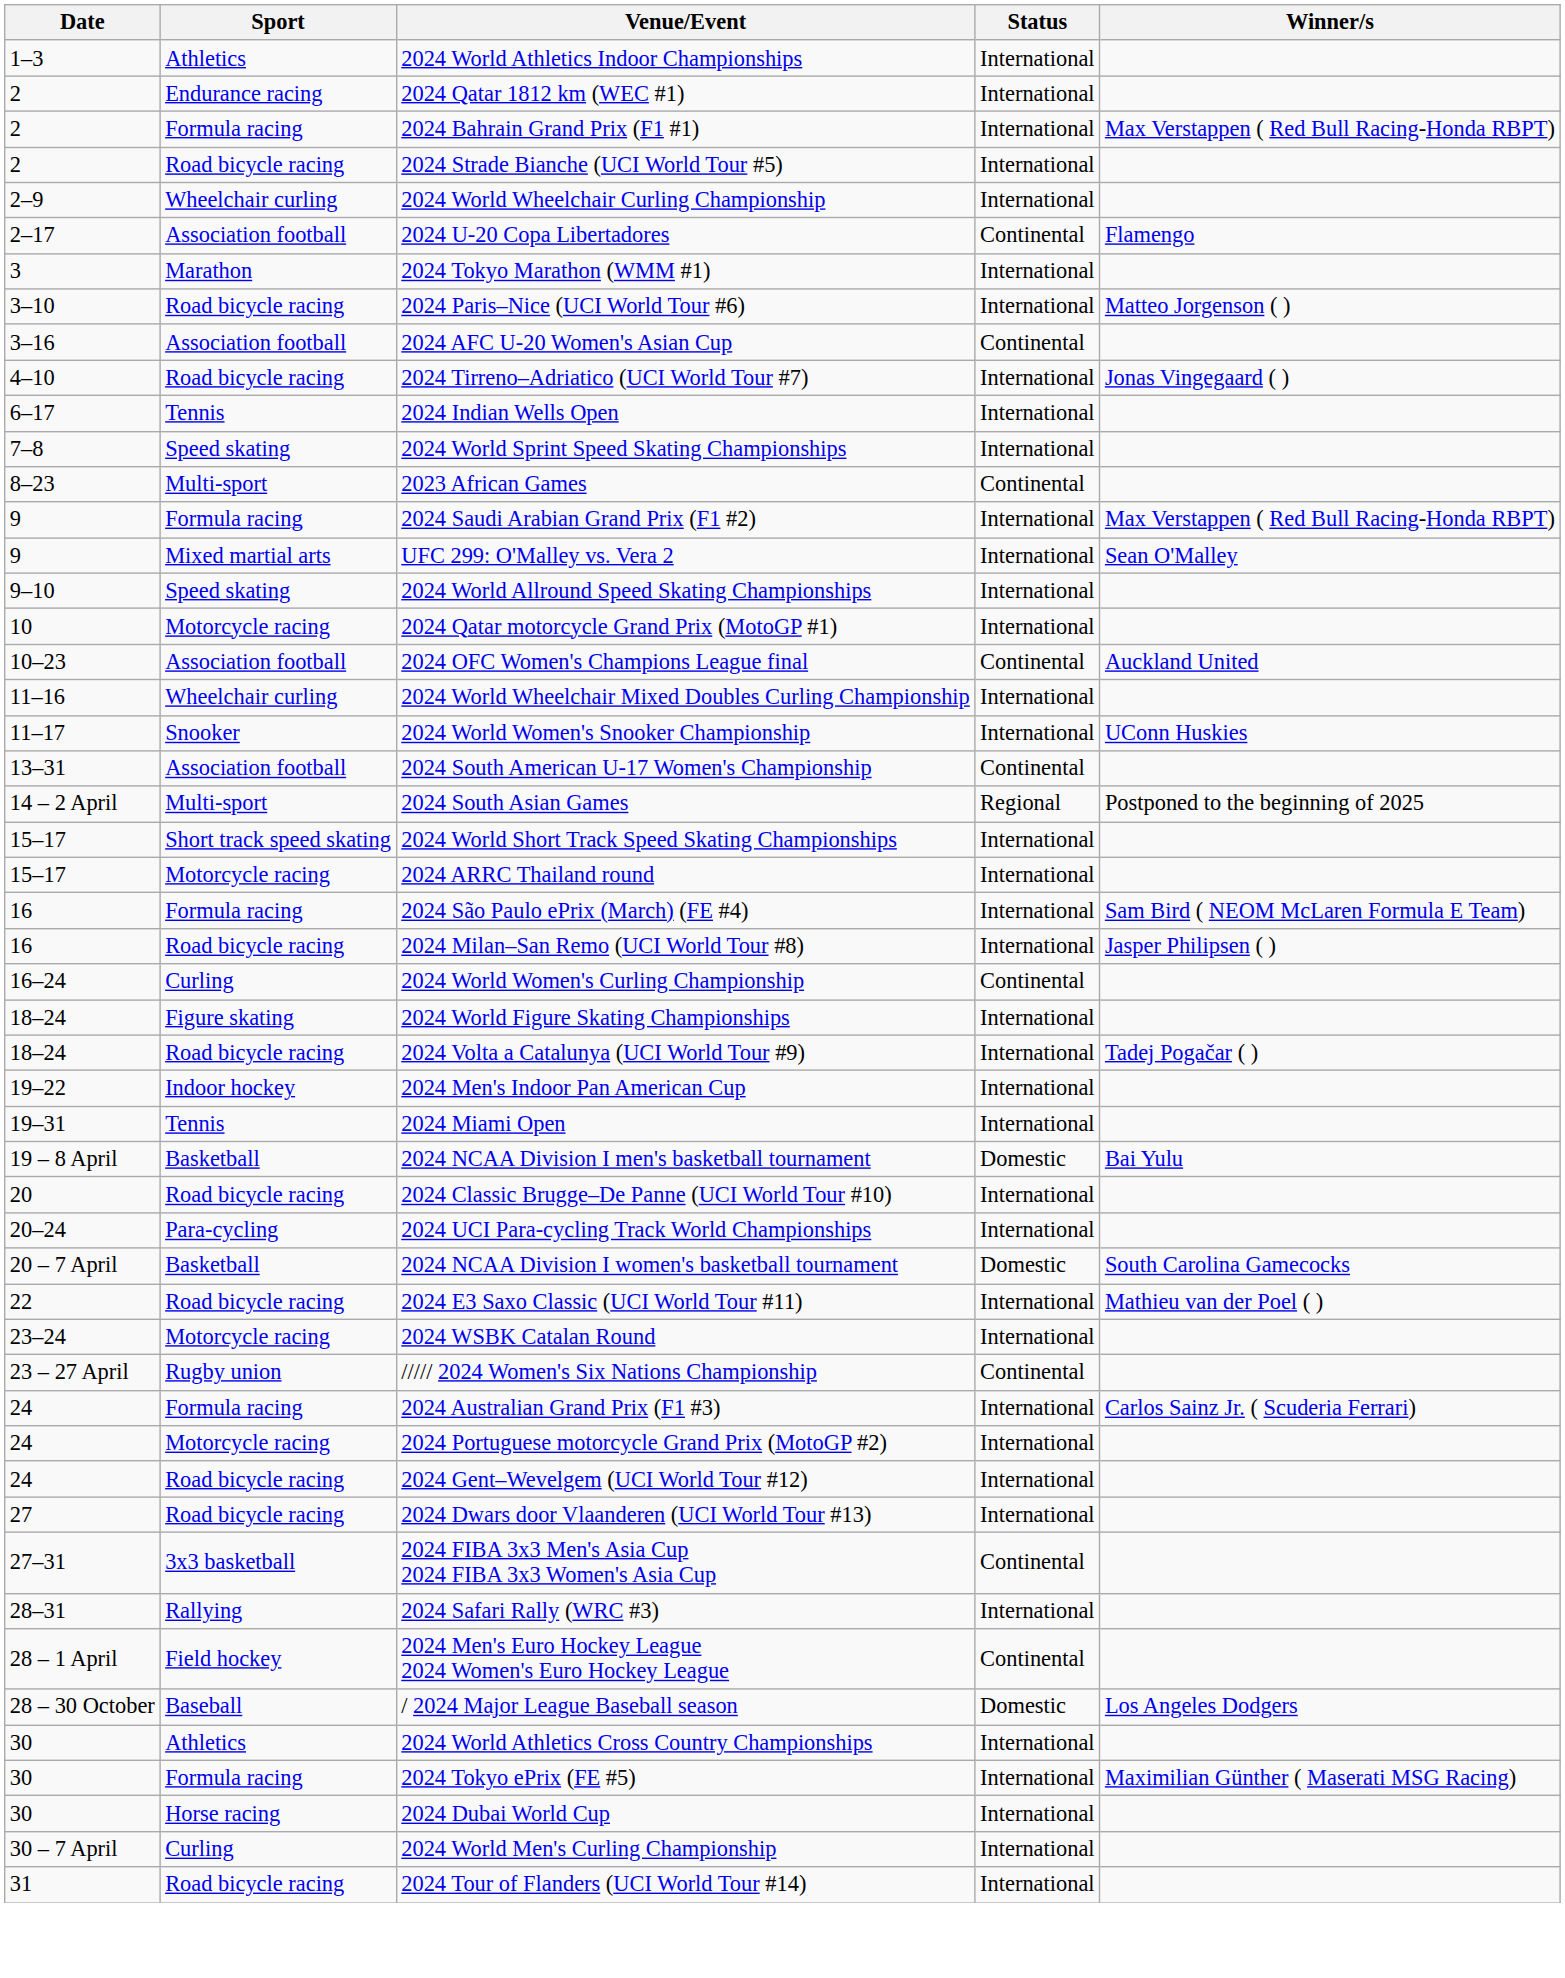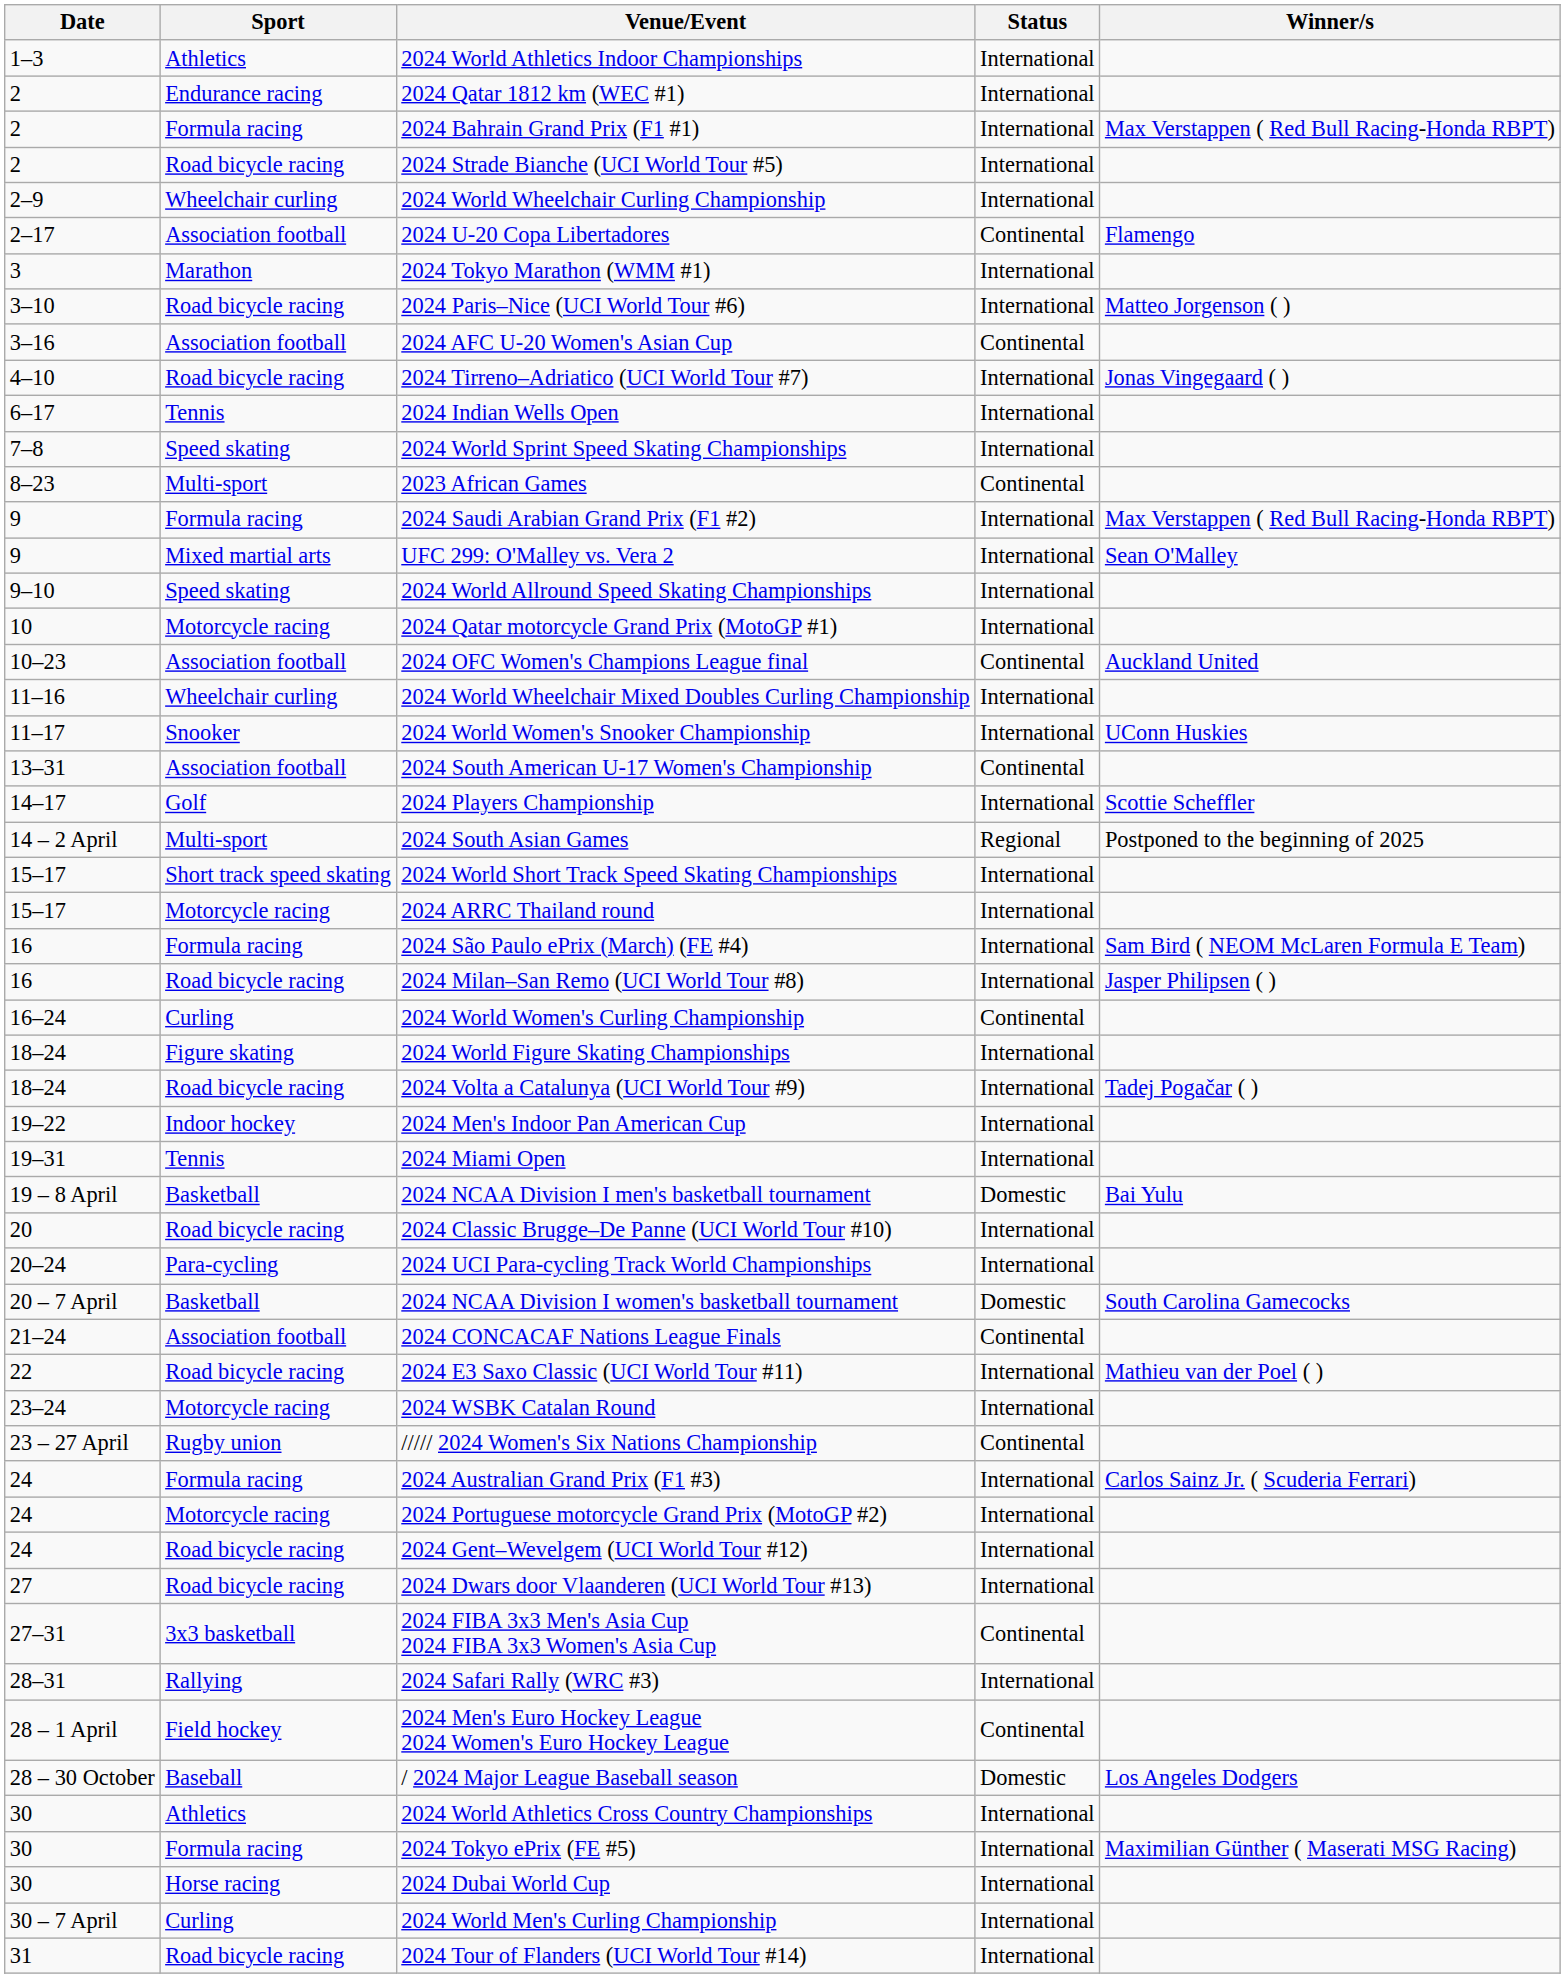 <table class="wikitable source">
 <tr>
 <th>Date</th>
 <th>Sport</th>
 <th>Venue/Event</th>
 <th>Status</th>
 <th>Winner/s</th>
 </tr>
 <tr>
 <td>1–3</td>
 <td><a href='#'>Athletics</a></td>
 <td> <a href='#'>2024 World Athletics Indoor Championships</a></td>
 <td>International</td>
 <td></td>
 </tr>
 <tr>
 <td>2</td>
 <td><a href='#'>Endurance racing</a></td>
 <td> <a href='#'>2024 Qatar 1812 km</a> (<a href='#'>WEC</a> #1)</td>
 <td>International</td>
 <td></td>
 </tr>
 <tr>
 <td>2</td>
 <td><a href='#'>Formula racing</a></td>
 <td> <a href='#'>2024 Bahrain Grand Prix</a> (<a href='#'>F1</a> #1)</td>
 <td>International</td>
 <td> <a href='#'>Max Verstappen</a> ( <a href='#'>Red Bull Racing</a>-<a href='#'>Honda RBPT</a>)</td>
 </tr>
 <tr>
 <td>2</td>
 <td><a href='#'>Road bicycle racing</a></td>
 <td> <a href='#'>2024 Strade Bianche</a> (<a href='#'>UCI World Tour</a> #5)</td>
 <td>International</td>
 <td></td>
 </tr>
 <tr>
 <td>2–9</td>
 <td><a href='#'>Wheelchair curling</a></td>
 <td> <a href='#'>2024 World Wheelchair Curling Championship</a></td>
 <td>International</td>
 <td></td>
 </tr>
 <tr>
 <td>2–17</td>
 <td><a href='#'>Association football</a></td>
 <td> <a href='#'>2024 U-20 Copa Libertadores</a></td>
 <td>Continental</td>
 <td> <a href='#'>Flamengo</a></td>
 </tr>
 <tr>
 <td>3</td>
 <td><a href='#'>Marathon</a></td>
 <td> <a href='#'>2024 Tokyo Marathon</a> (<a href='#'>WMM</a> #1)</td>
 <td>International</td>
 <td></td>
 </tr>
 <tr>
 <td>3–10</td>
 <td><a href='#'>Road bicycle racing</a></td>
 <td> <a href='#'>2024 Paris–Nice</a> (<a href='#'>UCI World Tour</a> #6)</td>
 <td>International</td>
 <td> <a href='#'>Matteo Jorgenson</a> ( )</td>
 </tr>
 <tr>
 <td>3–16</td>
 <td><a href='#'>Association football</a></td>
 <td> <a href='#'>2024 AFC U-20 Women's Asian Cup</a></td>
 <td>Continental</td>
 <td></td>
 </tr>
 <tr>
 <td>4–10</td>
 <td><a href='#'>Road bicycle racing</a></td>
 <td> <a href='#'>2024 Tirreno–Adriatico</a> (<a href='#'>UCI World Tour</a> #7)</td>
 <td>International</td>
 <td> <a href='#'>Jonas Vingegaard</a> ( )</td>
 </tr>
 <tr>
 <td>6–17</td>
 <td><a href='#'>Tennis</a></td>
 <td> <a href='#'>2024 Indian Wells Open</a></td>
 <td>International</td>
 <td></td>
 </tr>
 <tr>
 <td>7–8</td>
 <td><a href='#'>Speed skating</a></td>
 <td> <a href='#'>2024 World Sprint Speed Skating Championships</a></td>
 <td>International</td>
 <td></td>
 </tr>
 <tr>
 <td>8–23</td>
 <td><a href='#'>Multi-sport</a></td>
 <td> <a href='#'>2023 African Games</a></td>
 <td>Continental</td>
 <td></td>
 </tr>
 <tr>
 <td>9</td>
 <td><a href='#'>Formula racing</a></td>
 <td> <a href='#'>2024 Saudi Arabian Grand Prix</a> (<a href='#'>F1</a> #2)</td>
 <td>International</td>
 <td> <a href='#'>Max Verstappen</a> ( <a href='#'>Red Bull Racing</a>-<a href='#'>Honda RBPT</a>)</td>
 </tr>
 <tr>
 <td>9</td>
 <td><a href='#'>Mixed martial arts</a></td>
 <td> <a href='#'>UFC 299: O'Malley vs. Vera 2</a></td>
 <td>International</td>
 <td> <a href='#'>Sean O'Malley</a></td>
 </tr>
 <tr>
 <td>9–10</td>
 <td><a href='#'>Speed skating</a></td>
 <td> <a href='#'>2024 World Allround Speed Skating Championships</a></td>
 <td>International</td>
 <td></td>
 </tr>
 <tr>
 <td>10</td>
 <td><a href='#'>Motorcycle racing</a></td>
 <td> <a href='#'>2024 Qatar motorcycle Grand Prix</a> (<a href='#'>MotoGP</a> #1)</td>
 <td>International</td>
 <td></td>
 </tr>
 <tr>
 <td>10–23</td>
 <td><a href='#'>Association football</a></td>
 <td> <a href='#'>2024 OFC Women's Champions League final</a></td>
 <td>Continental</td>
 <td> <a href='#'>Auckland United</a></td>
 </tr>
 <tr>
 <td>11–16</td>
 <td><a href='#'>Wheelchair curling</a></td>
 <td> <a href='#'>2024 World Wheelchair Mixed Doubles Curling Championship</a></td>
 <td>International</td>
 <td></td>
 </tr>
 <tr>
 <td>11–17</td>
 <td><a href='#'>Snooker</a></td>
 <td> <a href='#'>2024 World Women's Snooker Championship</a></td>
 <td>International</td>
 <td> <a href='#'>UConn Huskies</a></td>
 </tr>
 <tr>
 <td>13–31</td>
 <td><a href='#'>Association football</a></td>
 <td> <a href='#'>2024 South American U-17 Women's Championship</a></td>
 <td>Continental</td>
 <td></td>
 </tr>
 <tr>
+<td>14–17</td>
+<td><a href='#'>Golf</a></td>
+<td> <a href='#'>2024 Players Championship</a></td>
+<td>International</td>
+<td> <a href='#'>Scottie Scheffler</a></td>
+</tr>
+<tr>
 <td>14 – 2 April</td>
 <td><a href='#'>Multi-sport</a></td>
 <td> <a href='#'>2024 South Asian Games</a></td>
 <td>Regional</td>
 <td>Postponed to the beginning of 2025 </td>
 </tr>
 <tr>
 <td>15–17</td>
 <td><a href='#'>Short track speed skating</a></td>
 <td> <a href='#'>2024 World Short Track Speed Skating Championships</a></td>
 <td>International</td>
 <td></td>
 </tr>
 <tr>
 <td>15–17</td>
 <td><a href='#'>Motorcycle racing</a></td>
 <td> <a href='#'>2024 ARRC Thailand round</a></td>
 <td>International</td>
 <td></td>
 </tr>
 <tr>
 <td>16</td>
 <td><a href='#'>Formula racing</a></td>
 <td> <a href='#'>2024 São Paulo ePrix (March)</a> (<a href='#'>FE</a> #4)</td>
 <td>International</td>
 <td> <a href='#'>Sam Bird</a> ( <a href='#'>NEOM McLaren Formula E Team</a>)</td>
 </tr>
 <tr>
 <td>16</td>
 <td><a href='#'>Road bicycle racing</a></td>
 <td> <a href='#'>2024 Milan–San Remo</a> (<a href='#'>UCI World Tour</a> #8)</td>
 <td>International</td>
 <td> <a href='#'>Jasper Philipsen</a> ( )</td>
 </tr>
 <tr>
 <td>16–24</td>
 <td><a href='#'>Curling</a></td>
 <td> <a href='#'>2024 World Women's Curling Championship</a></td>
 <td>Continental</td>
 <td></td>
 </tr>
 <tr>
 <td>18–24</td>
 <td><a href='#'>Figure skating</a></td>
 <td> <a href='#'>2024 World Figure Skating Championships</a></td>
 <td>International</td>
 <td></td>
 </tr>
 <tr>
 <td>18–24</td>
 <td><a href='#'>Road bicycle racing</a></td>
 <td> <a href='#'>2024 Volta a Catalunya</a> (<a href='#'>UCI World Tour</a> #9)</td>
 <td>International</td>
 <td> <a href='#'>Tadej Pogačar</a> ( )</td>
 </tr>
 <tr>
 <td>19–22</td>
 <td><a href='#'>Indoor hockey</a></td>
 <td> <a href='#'>2024 Men's Indoor Pan American Cup</a></td>
 <td>International</td>
 <td></td>
 </tr>
 <tr>
 <td>19–31</td>
 <td><a href='#'>Tennis</a></td>
 <td> <a href='#'>2024 Miami Open</a></td>
 <td>International</td>
 <td></td>
 </tr>
 <tr>
 <td>19 – 8 April</td>
 <td><a href='#'>Basketball</a></td>
 <td> <a href='#'>2024 NCAA Division I men's basketball tournament</a></td>
 <td>Domestic</td>
 <td> <a href='#'>Bai Yulu</a></td>
 </tr>
 <tr>
 <td>20</td>
 <td><a href='#'>Road bicycle racing</a></td>
 <td> <a href='#'>2024 Classic Brugge–De Panne</a> (<a href='#'>UCI World Tour</a> #10)</td>
 <td>International</td>
 <td></td>
 </tr>
 <tr>
 <td>20–24</td>
 <td><a href='#'>Para-cycling</a></td>
 <td> <a href='#'>2024 UCI Para-cycling Track World Championships</a></td>
 <td>International</td>
 <td></td>
 </tr>
 <tr>
 <td>20 – 7 April</td>
 <td><a href='#'>Basketball</a></td>
 <td> <a href='#'>2024 NCAA Division I women's basketball tournament</a></td>
 <td>Domestic</td>
 <td> <a href='#'>South Carolina Gamecocks</a></td>
+</tr>
+<tr>
+<td>21–24</td>
+<td><a href='#'>Association football</a></td>
+<td> <a href='#'>2024 CONCACAF Nations League Finals</a></td>
+<td>Continental</td>
+<td></td>
 </tr>
 <tr>
 <td>22</td>
 <td><a href='#'>Road bicycle racing</a></td>
 <td> <a href='#'>2024 E3 Saxo Classic</a> (<a href='#'>UCI World Tour</a> #11)</td>
 <td>International</td>
 <td> <a href='#'>Mathieu van der Poel</a> ( )</td>
 </tr>
 <tr>
 <td>23–24</td>
 <td><a href='#'>Motorcycle racing</a></td>
 <td> <a href='#'>2024 WSBK Catalan Round</a></td>
 <td>International</td>
 <td></td>
 </tr>
 <tr>
 <td>23 – 27 April</td>
 <td><a href='#'>Rugby union</a></td>
 <td>///// <a href='#'>2024 Women's Six Nations Championship</a></td>
 <td>Continental</td>
 <td></td>
 </tr>
 <tr>
 <td>24</td>
 <td><a href='#'>Formula racing</a></td>
 <td> <a href='#'>2024 Australian Grand Prix</a> (<a href='#'>F1</a> #3)</td>
 <td>International</td>
 <td> <a href='#'>Carlos Sainz Jr.</a> ( <a href='#'>Scuderia Ferrari</a>)</td>
 </tr>
 <tr>
 <td>24</td>
 <td><a href='#'>Motorcycle racing</a></td>
 <td> <a href='#'>2024 Portuguese motorcycle Grand Prix</a> (<a href='#'>MotoGP</a> #2)</td>
 <td>International</td>
 <td></td>
 </tr>
 <tr>
 <td>24</td>
 <td><a href='#'>Road bicycle racing</a></td>
 <td> <a href='#'>2024 Gent–Wevelgem</a> (<a href='#'>UCI World Tour</a> #12)</td>
 <td>International</td>
 <td></td>
 </tr>
 <tr>
 <td>27</td>
 <td><a href='#'>Road bicycle racing</a></td>
 <td> <a href='#'>2024 Dwars door Vlaanderen</a> (<a href='#'>UCI World Tour</a> #13)</td>
 <td>International</td>
 <td></td>
 </tr>
 <tr>
 <td>27–31</td>
 <td><a href='#'>3x3 basketball</a></td>
 <td> <a href='#'>2024 FIBA 3x3 Men's Asia Cup</a><br> <a href='#'>2024 FIBA 3x3 Women's Asia Cup</a></td>
 <td>Continental</td>
 <td></td>
 </tr>
 <tr>
 <td>28–31</td>
 <td><a href='#'>Rallying</a></td>
 <td> <a href='#'>2024 Safari Rally</a> (<a href='#'>WRC</a> #3)</td>
 <td>International</td>
 <td></td>
 </tr>
 <tr>
 <td>28 – 1 April</td>
 <td><a href='#'>Field hockey</a></td>
 <td> <a href='#'>2024 Men's Euro Hockey League</a><br> <a href='#'>2024 Women's Euro Hockey League</a></td>
 <td>Continental</td>
 <td></td>
 </tr>
 <tr>
 <td>28 – 30 October</td>
 <td><a href='#'>Baseball</a></td>
 <td>/ <a href='#'>2024 Major League Baseball season</a></td>
 <td>Domestic</td>
 <td> <a href='#'>Los Angeles Dodgers</a></td>
 </tr>
 <tr>
 <td>30</td>
 <td><a href='#'>Athletics</a></td>
 <td> <a href='#'>2024 World Athletics Cross Country Championships</a></td>
 <td>International</td>
 <td></td>
 </tr>
 <tr>
 <td>30</td>
 <td><a href='#'>Formula racing</a></td>
 <td> <a href='#'>2024 Tokyo ePrix</a> (<a href='#'>FE</a> #5)</td>
 <td>International</td>
 <td> <a href='#'>Maximilian Günther</a> ( <a href='#'>Maserati MSG Racing</a>)</td>
 </tr>
 <tr>
 <td>30</td>
 <td><a href='#'>Horse racing</a></td>
 <td> <a href='#'>2024 Dubai World Cup</a></td>
 <td>International</td>
 <td></td>
 </tr>
 <tr>
 <td>30 – 7 April</td>
 <td><a href='#'>Curling</a></td>
 <td> <a href='#'>2024 World Men's Curling Championship</a></td>
 <td>International</td>
 <td></td>
 </tr>
 <tr>
 <td>31</td>
 <td><a href='#'>Road bicycle racing</a></td>
 <td> <a href='#'>2024 Tour of Flanders</a> (<a href='#'>UCI World Tour</a> #14)</td>
 <td>International</td>
 <td></td>
 </tr>
 </table>
